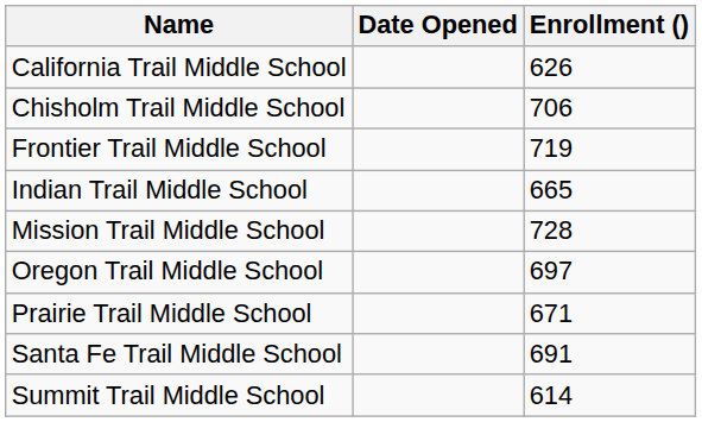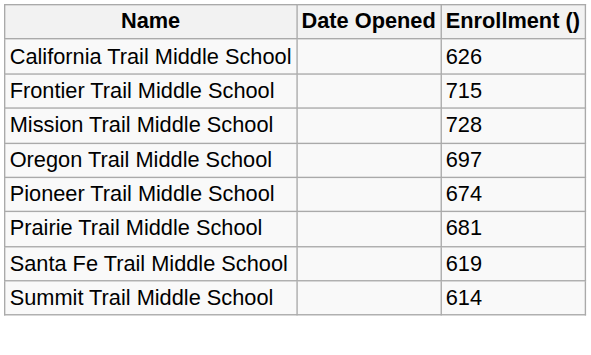 <table class="wikitable sortable collapsible">
 <tr>
 <th>Name</th>
 <th>Date Opened</th>
 <th>Enrollment ()</th>
 </tr>
 <tr>
 <td>California Trail Middle School</td>
 <td></td>
 <td>626</td>
 </tr>
 <tr>
-<td>Chisholm Trail Middle School</td>
-<td></td>
-<td>706</td>
-</tr>
-<tr>
 <td>Frontier Trail Middle School</td>
 <td></td>
-<td>719</td>
-</tr>
-<tr>
-<td>Indian Trail Middle School</td>
-<td></td>
-<td>665</td>
+<td>715</td>
 </tr>
 <tr>
 <td>Mission Trail Middle School</td>
 <td></td>
 <td>728</td>
 </tr>
 <tr>
 <td>Oregon Trail Middle School</td>
 <td></td>
 <td>697</td>
 </tr>
 <tr>
+<td>Pioneer Trail Middle School</td>
+<td></td>
+<td>674</td>
+</tr>
+<tr>
 <td>Prairie Trail Middle School</td>
 <td></td>
-<td>671</td>
+<td>681</td>
 </tr>
 <tr>
 <td>Santa Fe Trail Middle School</td>
 <td></td>
-<td>691</td>
+<td>619</td>
 </tr>
 <tr>
 <td>Summit Trail Middle School</td>
 <td></td>
 <td>614</td>
 </tr>
 </table>
